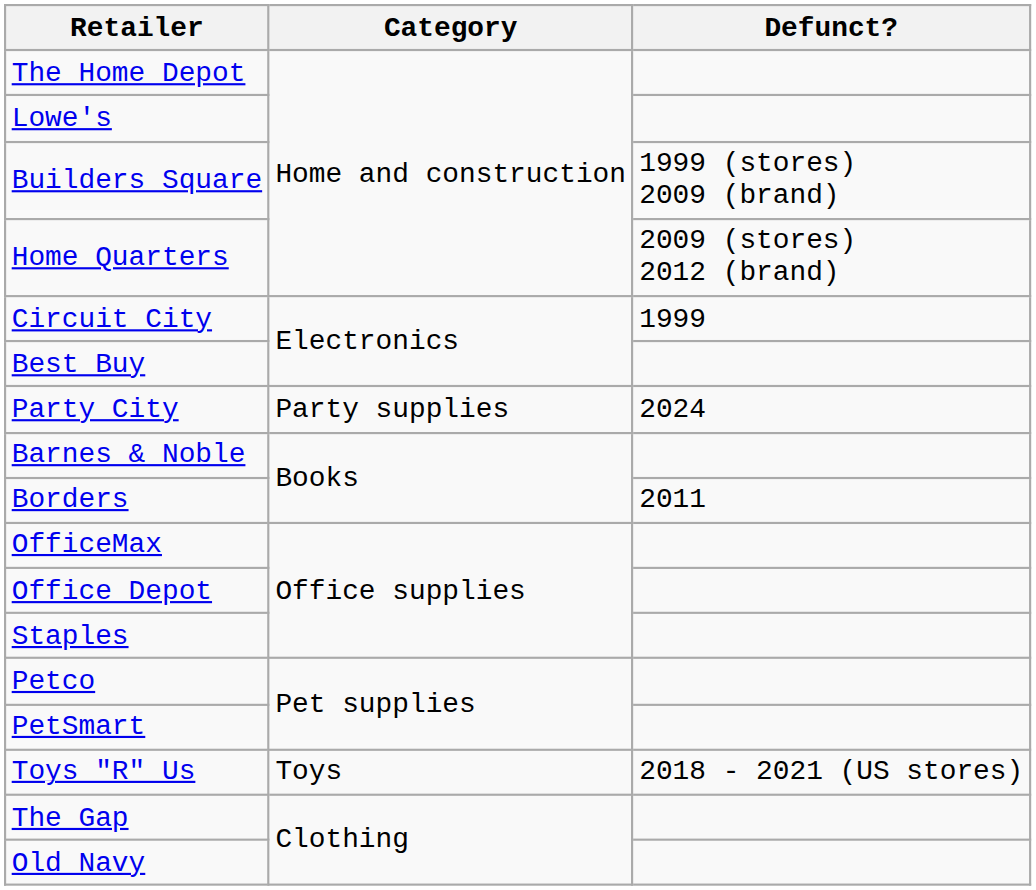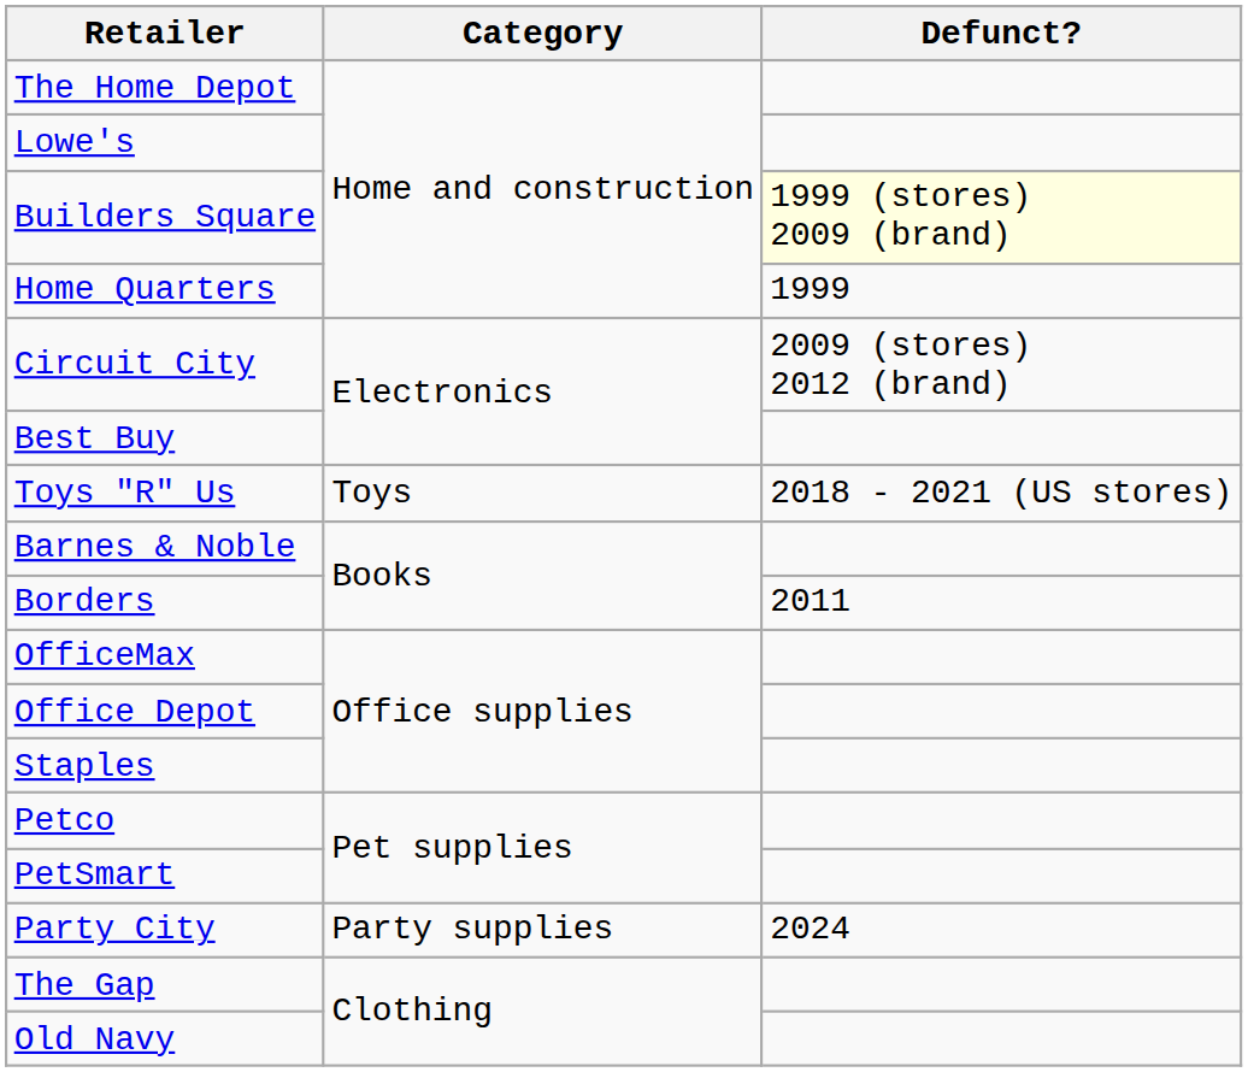 <table class="wikitable">
 <tr>
 <th>Retailer</th>
 <th>Category</th>
 <th>Defunct?</th>
 </tr>
 <tr>
 <td><a href='#'>The Home Depot</a></td>
 <td rowspan="4">Home and construction</td>
 <td></td>
 </tr>
 <tr>
 <td><a href='#'>Lowe's</a></td>
 <td></td>
 </tr>
 <tr>
 <td><a href='#'>Builders Square</a></td>
-<td>1999 (stores)<br>2009 (brand)</td>
+<td style="background: lightyellow;">1999 (stores)<br>2009 (brand)</td>
 </tr>
 <tr>
 <td><a href='#'>Home Quarters</a></td>
-<td>2009 (stores)<br>2012 (brand)</td>
+<td>1999</td>
 </tr>
 <tr>
 <td><a href='#'>Circuit City</a></td>
 <td rowspan="2">Electronics</td>
-<td>1999</td>
+<td>2009 (stores)<br>2012 (brand)</td>
 </tr>
 <tr>
 <td><a href='#'>Best Buy</a></td>
 <td></td>
 </tr>
 <tr>
-<td><a href='#'>Party City</a></td>
-<td>Party supplies</td>
-<td>2024</td>
+<td><a href='#'>Toys "R" Us</a></td>
+<td>Toys</td>
+<td>2018 - 2021 (US stores)</td>
 </tr>
 <tr>
 <td><a href='#'>Barnes & Noble</a></td>
 <td rowspan="2">Books</td>
 <td></td>
 </tr>
 <tr>
 <td><a href='#'>Borders</a></td>
 <td>2011</td>
 </tr>
 <tr>
 <td><a href='#'>OfficeMax</a></td>
 <td rowspan="3">Office supplies</td>
 <td></td>
 </tr>
 <tr>
 <td><a href='#'>Office Depot</a></td>
 <td></td>
 </tr>
 <tr>
 <td><a href='#'>Staples</a></td>
 <td></td>
 </tr>
 <tr>
 <td><a href='#'>Petco</a></td>
 <td rowspan="2">Pet supplies</td>
 <td></td>
 </tr>
 <tr>
 <td><a href='#'>PetSmart</a></td>
 <td></td>
 </tr>
 <tr>
-<td><a href='#'>Toys "R" Us</a></td>
-<td>Toys</td>
-<td>2018 - 2021 (US stores)</td>
+<td><a href='#'>Party City</a></td>
+<td>Party supplies</td>
+<td>2024</td>
 </tr>
 <tr>
 <td><a href='#'>The Gap</a></td>
 <td rowspan="2">Clothing</td>
 <td></td>
 </tr>
 <tr>
 <td><a href='#'>Old Navy</a></td>
 <td></td>
 </tr>
 </table>
